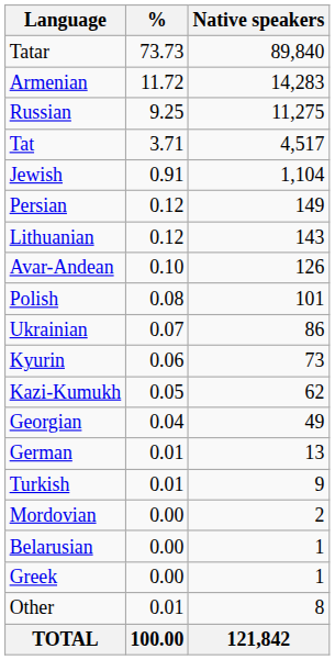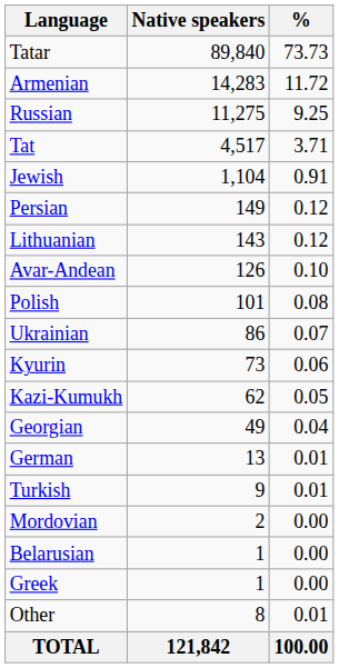 <table class="wikitable sortable">
 <tr>
 <th>Language</th>
+<th>Native speakers</th>
 <th>%</th>
-<th>Native speakers</th>
 </tr>
 <tr>
 <td>Tatar</td>
+<td align="right">89,840</td>
 <td align="right">73.73</td>
-<td align="right">89,840</td>
 </tr>
 <tr>
 <td><a href='#'>Armenian</a></td>
+<td align="right">14,283</td>
 <td align="right">11.72</td>
-<td align="right">14,283</td>
 </tr>
 <tr>
 <td><a href='#'>Russian</a></td>
+<td align="right">11,275</td>
 <td align="right">9.25</td>
-<td align="right">11,275</td>
 </tr>
 <tr>
 <td><a href='#'>Tat</a></td>
+<td align="right">4,517</td>
 <td align="right">3.71</td>
-<td align="right">4,517</td>
 </tr>
 <tr>
 <td><a href='#'>Jewish</a></td>
+<td align="right">1,104</td>
 <td align="right">0.91</td>
-<td align="right">1,104</td>
 </tr>
 <tr>
 <td><a href='#'>Persian</a></td>
+<td align="right">149</td>
 <td align="right">0.12</td>
-<td align="right">149</td>
 </tr>
 <tr>
 <td><a href='#'>Lithuanian</a></td>
+<td align="right">143</td>
 <td align="right">0.12</td>
-<td align="right">143</td>
 </tr>
 <tr>
 <td><a href='#'>Avar-Andean</a></td>
+<td align="right">126</td>
 <td align="right">0.10</td>
-<td align="right">126</td>
 </tr>
 <tr>
 <td><a href='#'>Polish</a></td>
+<td align="right">101</td>
 <td align="right">0.08</td>
-<td align="right">101</td>
 </tr>
 <tr>
 <td><a href='#'>Ukrainian</a></td>
+<td align="right">86</td>
 <td align="right">0.07</td>
-<td align="right">86</td>
 </tr>
 <tr>
 <td><a href='#'>Kyurin</a></td>
+<td align="right">73</td>
 <td align="right">0.06</td>
-<td align="right">73</td>
 </tr>
 <tr>
 <td><a href='#'>Kazi-Kumukh</a></td>
+<td align="right">62</td>
 <td align="right">0.05</td>
-<td align="right">62</td>
 </tr>
 <tr>
 <td><a href='#'>Georgian</a></td>
+<td align="right">49</td>
 <td align="right">0.04</td>
-<td align="right">49</td>
 </tr>
 <tr>
 <td><a href='#'>German</a></td>
+<td align="right">13</td>
 <td align="right">0.01</td>
-<td align="right">13</td>
 </tr>
 <tr>
 <td><a href='#'>Turkish</a></td>
+<td align="right">9</td>
 <td align="right">0.01</td>
-<td align="right">9</td>
 </tr>
 <tr>
 <td><a href='#'>Mordovian</a></td>
+<td align="right">2</td>
 <td align="right">0.00</td>
-<td align="right">2</td>
 </tr>
 <tr>
 <td><a href='#'>Belarusian</a></td>
+<td align="right">1</td>
 <td align="right">0.00</td>
-<td align="right">1</td>
 </tr>
 <tr>
 <td><a href='#'>Greek</a></td>
+<td align="right">1</td>
 <td align="right">0.00</td>
-<td align="right">1</td>
 </tr>
 <tr>
 <td>Other</td>
+<td align="right">8</td>
 <td align="right">0.01</td>
-<td align="right">8</td>
 </tr>
 <tr>
 <th>TOTAL</th>
+<th>121,842</th>
 <th>100.00</th>
-<th>121,842</th>
 </tr>
 </table>
